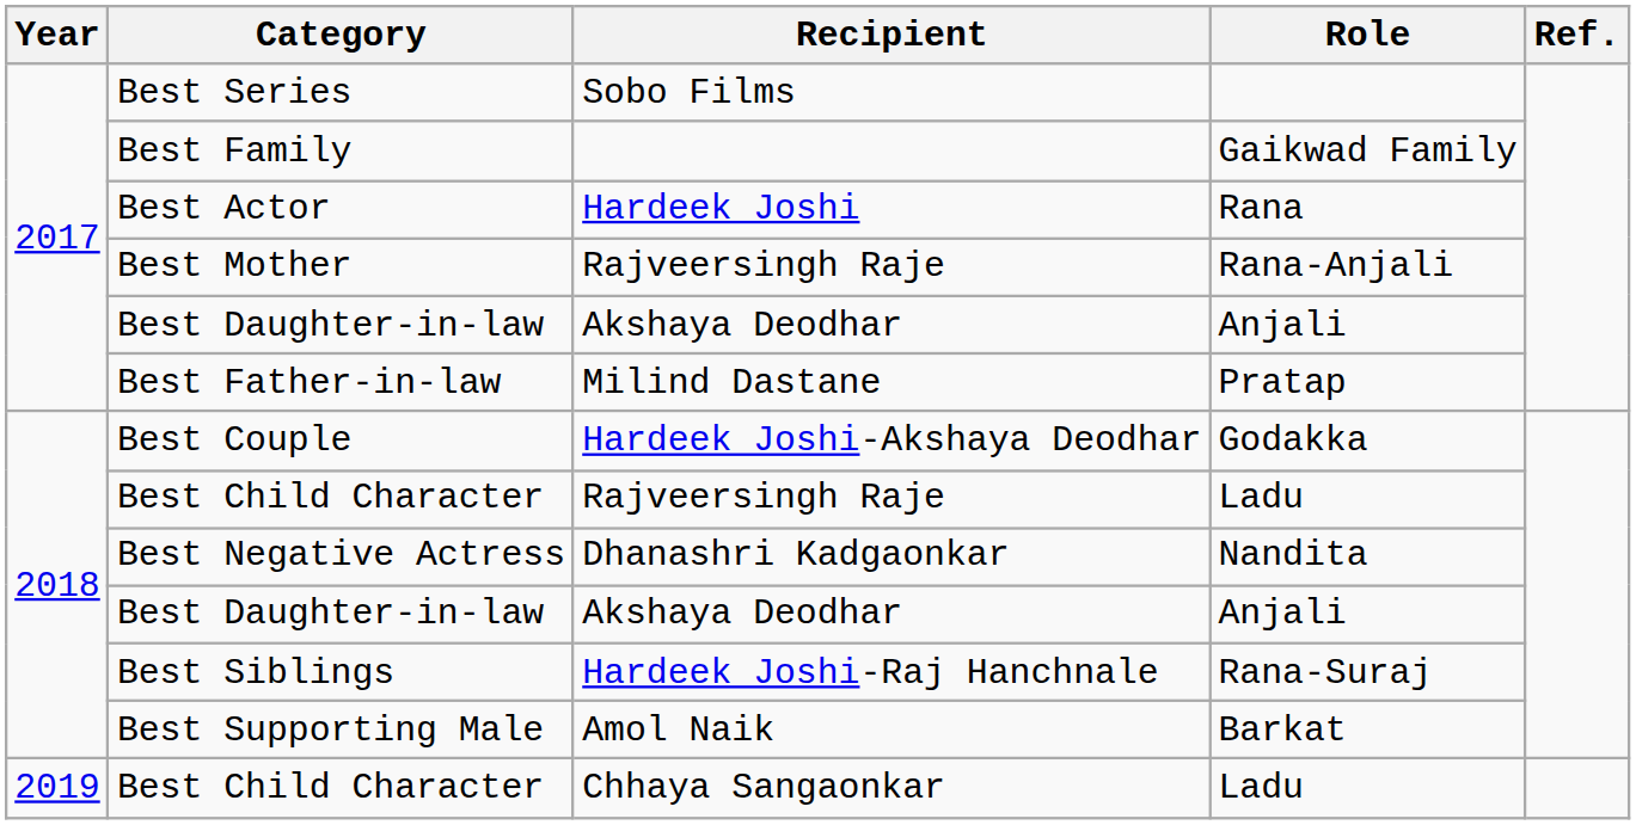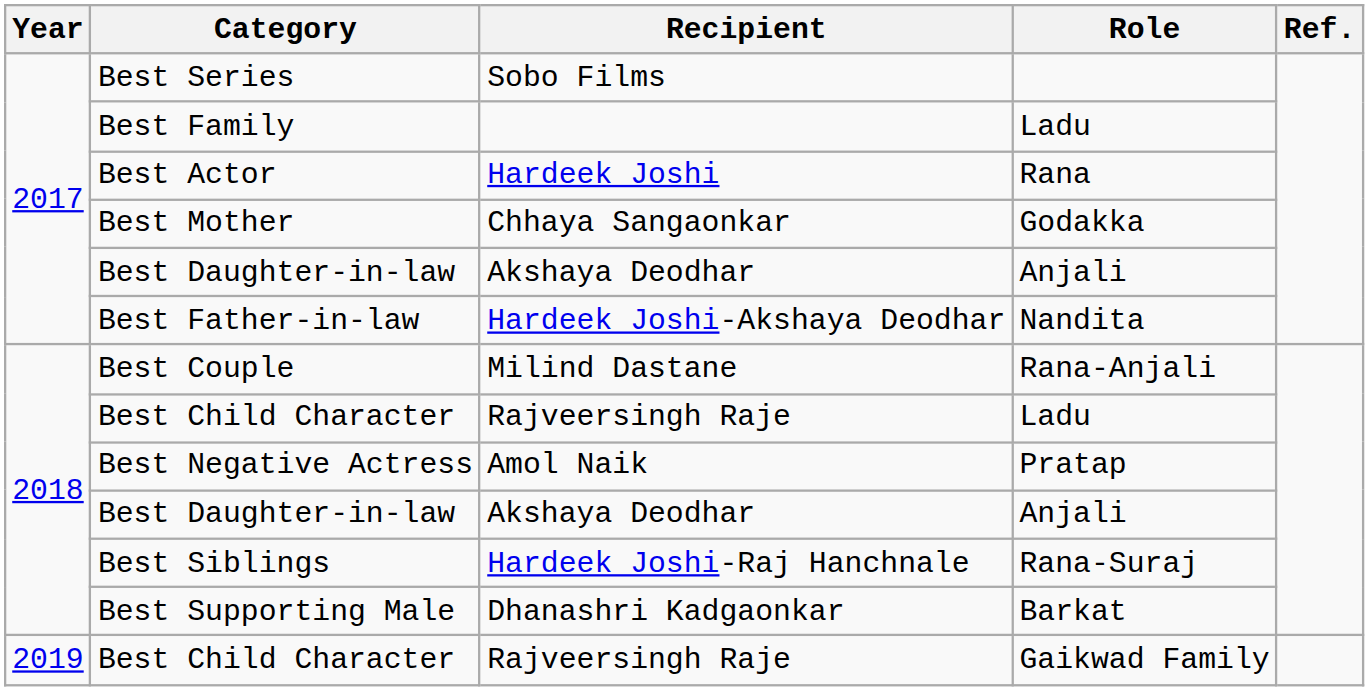 <table class="wikitable">
 <tr>
 <th>Year</th>
 <th>Category</th>
 <th>Recipient</th>
 <th>Role</th>
 <th>Ref.</th>
 </tr>
 <tr>
 <td rowspan="6"><a href='#'>2017</a></td>
 <td>Best Series</td>
 <td>Sobo Films</td>
 <td></td>
 <td rowspan="6"></td>
 </tr>
 <tr>
 <td>Best Family</td>
 <td></td>
-<td>Gaikwad Family</td>
+<td>Ladu</td>
 </tr>
 <tr>
 <td>Best Actor</td>
 <td><a href='#'>Hardeek Joshi</a></td>
 <td>Rana</td>
 </tr>
 <tr>
 <td>Best Mother</td>
-<td>Rajveersingh Raje</td>
-<td>Rana-Anjali</td>
+<td>Chhaya Sangaonkar</td>
+<td>Godakka</td>
 </tr>
 <tr>
 <td>Best Daughter-in-law</td>
 <td>Akshaya Deodhar</td>
 <td>Anjali</td>
 </tr>
 <tr>
 <td>Best Father-in-law</td>
-<td>Milind Dastane</td>
-<td>Pratap</td>
+<td><a href='#'>Hardeek Joshi</a>-Akshaya Deodhar</td>
+<td>Nandita</td>
 </tr>
 <tr>
 <td rowspan="6"><a href='#'>2018</a></td>
 <td>Best Couple</td>
-<td><a href='#'>Hardeek Joshi</a>-Akshaya Deodhar</td>
-<td>Godakka</td>
+<td>Milind Dastane</td>
+<td>Rana-Anjali</td>
 <td rowspan="6"></td>
 </tr>
 <tr>
 <td>Best Child Character</td>
 <td>Rajveersingh Raje</td>
 <td>Ladu</td>
 </tr>
 <tr>
 <td>Best Negative Actress</td>
-<td>Dhanashri Kadgaonkar</td>
-<td>Nandita</td>
+<td>Amol Naik</td>
+<td>Pratap</td>
 </tr>
 <tr>
 <td>Best Daughter-in-law</td>
 <td>Akshaya Deodhar</td>
 <td>Anjali</td>
 </tr>
 <tr>
 <td>Best Siblings</td>
 <td><a href='#'>Hardeek Joshi</a>-Raj Hanchnale</td>
 <td>Rana-Suraj</td>
 </tr>
 <tr>
 <td>Best Supporting Male</td>
-<td>Amol Naik</td>
+<td>Dhanashri Kadgaonkar</td>
 <td>Barkat</td>
 </tr>
 <tr>
 <td><a href='#'>2019</a></td>
 <td>Best Child Character</td>
-<td>Chhaya Sangaonkar</td>
-<td>Ladu</td>
+<td>Rajveersingh Raje</td>
+<td>Gaikwad Family</td>
 <td></td>
 </tr>
 </table>
